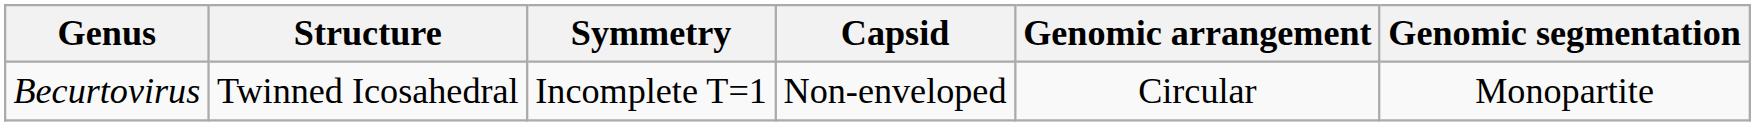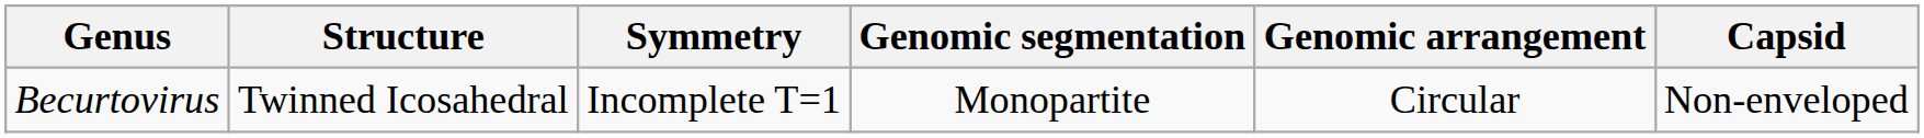 <table class="wikitable sortable" style="text-align:center">
 <tr>
 <th>Genus</th>
 <th>Structure</th>
 <th>Symmetry</th>
+<th>Genomic segmentation</th>
+<th>Genomic arrangement</th>
 <th>Capsid</th>
-<th>Genomic arrangement</th>
-<th>Genomic segmentation</th>
 </tr>
 <tr>
 <td><em>Becurtovirus</em></td>
 <td>Twinned Icosahedral</td>
 <td>Incomplete T=1</td>
+<td>Monopartite</td>
+<td>Circular</td>
 <td>Non-enveloped</td>
-<td>Circular</td>
-<td>Monopartite</td>
 </tr>
 </table>
